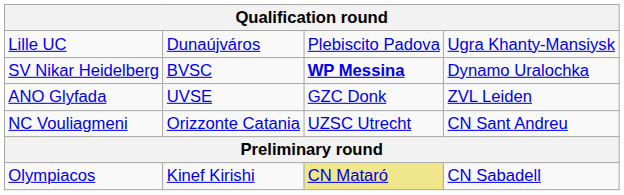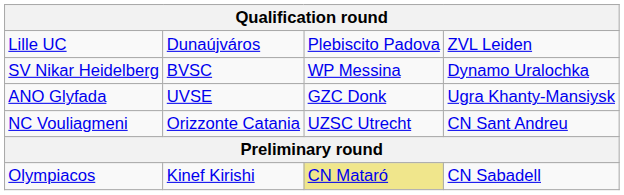 <table class="wikitable">
 <tr>
 <th colspan="4">Qualification round</th>
 </tr>
 <tr>
 <td> <a href='#'>Lille UC</a></td>
 <td> <a href='#'>Dunaújváros</a></td>
 <td> <a href='#'>Plebiscito Padova</a></td>
-<td> <a href='#'>Ugra Khanty-Mansiysk</a></td>
+<td> <a href='#'>ZVL Leiden</a></td>
 </tr>
 <tr>
 <td> <a href='#'>SV Nikar Heidelberg</a></td>
 <td> <a href='#'>BVSC</a></td>
-<td><strong> <a href='#'>WP Messina</a></strong></td>
+<td> <a href='#'>WP Messina</a></td>
 <td> <a href='#'>Dynamo Uralochka</a></td>
 </tr>
 <tr>
 <td> <a href='#'>ANO Glyfada</a></td>
 <td> <a href='#'>UVSE</a></td>
 <td> <a href='#'>GZC Donk</a></td>
-<td> <a href='#'>ZVL Leiden</a></td>
+<td> <a href='#'>Ugra Khanty-Mansiysk</a></td>
 </tr>
 <tr>
 <td> <a href='#'>NC Vouliagmeni</a></td>
 <td> <a href='#'>Orizzonte Catania</a></td>
 <td> <a href='#'>UZSC Utrecht</a></td>
 <td> <a href='#'>CN Sant Andreu</a></td>
 </tr>
 <tr>
 <th colspan="4">Preliminary round</th>
 </tr>
 <tr>
 <td> <a href='#'>Olympiacos</a></td>
 <td> <a href='#'>Kinef Kirishi</a></td>
 <td style="background: khaki;"> <a href='#'>CN Mataró</a></td>
 <td> <a href='#'>CN Sabadell</a></td>
 </tr>
 </table>
